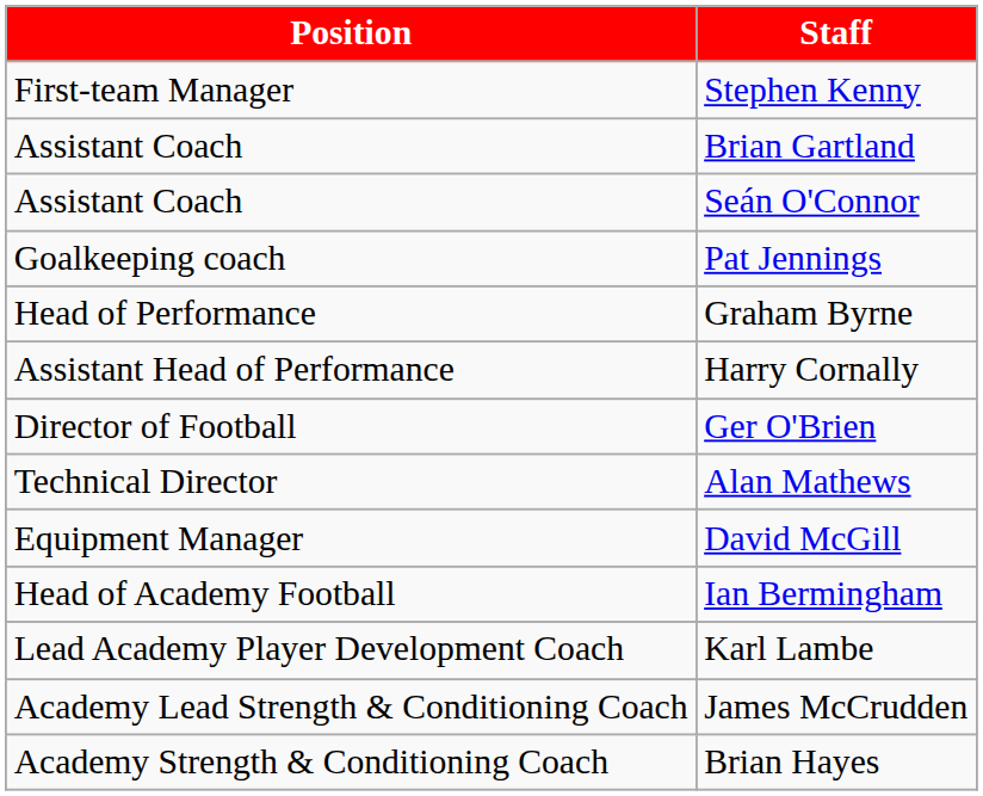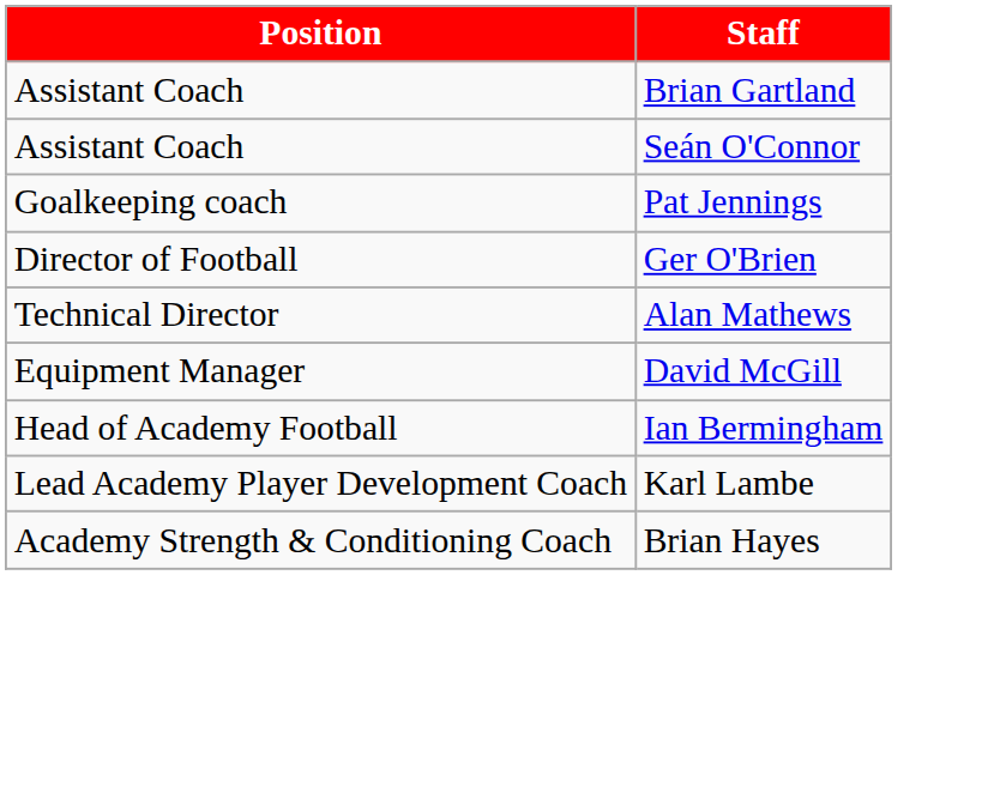 <table class=wikitable>
 <tr>
 <th style="color:#FFFFFF; background:#FF0000">Position</th>
 <th style="color:#FFFFFF; background:#FF0000">Staff</th>
-</tr>
-<tr>
-<td>First-team Manager</td>
-<td><a href='#'>Stephen Kenny</a></td>
 </tr>
 <tr>
 <td>Assistant Coach</td>
 <td><a href='#'>Brian Gartland</a></td>
 </tr>
 <tr>
 <td>Assistant Coach</td>
 <td><a href='#'>Seán O'Connor</a></td>
 </tr>
 <tr>
 <td>Goalkeeping coach</td>
 <td><a href='#'>Pat Jennings</a></td>
-</tr>
-<tr>
-<td>Head of Performance</td>
-<td>Graham Byrne</td>
-</tr>
-<tr>
-<td>Assistant Head of Performance</td>
-<td>Harry Cornally</td>
 </tr>
 <tr>
 <td>Director of Football</td>
 <td><a href='#'>Ger O'Brien</a></td>
 </tr>
 <tr>
 <td>Technical Director</td>
 <td><a href='#'>Alan Mathews</a></td>
 </tr>
 <tr>
 <td>Equipment Manager</td>
 <td><a href='#'>David McGill</a></td>
 </tr>
 <tr>
 <td>Head of Academy Football</td>
 <td><a href='#'>Ian Bermingham</a></td>
 </tr>
 <tr>
 <td>Lead Academy Player Development Coach</td>
 <td>Karl Lambe</td>
 </tr>
 <tr>
-<td>Academy Lead Strength & Conditioning Coach</td>
-<td>James McCrudden</td>
-</tr>
-<tr>
 <td>Academy Strength & Conditioning Coach</td>
 <td>Brian Hayes</td>
 </tr>
 </table>
